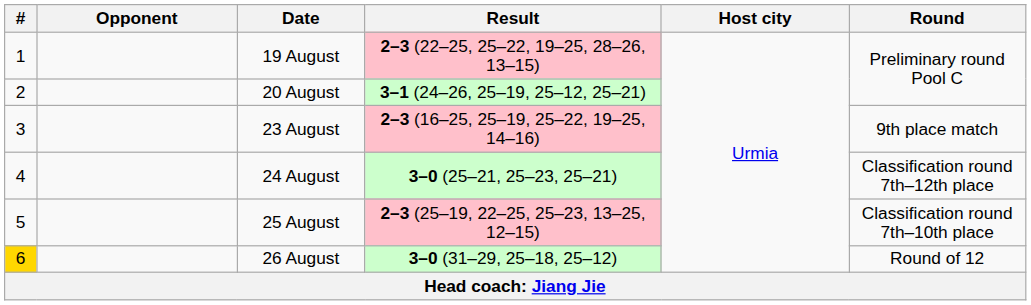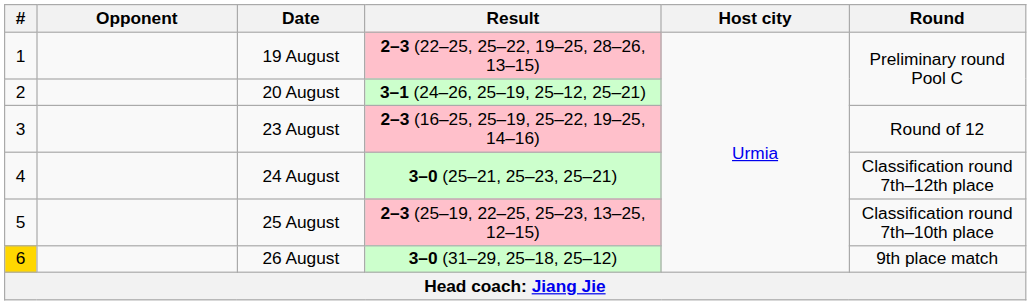 <table class="wikitable" style="text-align: center;font-size:90%;">
 <tr>
 <th width=20>#</th>
 <th width=160>Opponent</th>
 <th width=100>Date</th>
 <th width=240>Result</th>
 <th width=150>Host city</th>
 <th width=140>Round</th>
 </tr>
 <tr>
 <td>1</td>
 <td align=left></td>
 <td>19 August</td>
 <td bgcolor=pink><strong>2–3</strong> (22–25, 25–22, 19–25, 28–26, 13–15)</td>
 <td rowspan=6> <a href='#'>Urmia</a></td>
 <td rowspan=2>Preliminary round<br>Pool C</td>
 </tr>
 <tr>
 <td>2</td>
 <td align=left></td>
 <td>20 August</td>
 <td bgcolor=ccffcc><strong>3–1</strong> (24–26, 25–19, 25–12, 25–21)</td>
 </tr>
 <tr>
 <td>3</td>
 <td align=left></td>
 <td>23 August</td>
 <td bgcolor=pink><strong>2–3</strong> (16–25, 25–19, 25–22, 19–25, 14–16)</td>
-<td>9th place match</td>
+<td>Round of 12</td>
 </tr>
 <tr>
 <td>4</td>
 <td align=left></td>
 <td>24 August</td>
 <td bgcolor=ccffcc><strong>3–0</strong> (25–21, 25–23, 25–21)</td>
 <td>Classification round<br>7th–12th place</td>
 </tr>
 <tr>
 <td>5</td>
 <td align=left></td>
 <td>25 August</td>
 <td bgcolor=pink><strong>2–3</strong> (25–19, 22–25, 25–23, 13–25, 12–15)</td>
 <td>Classification round<br>7th–10th place</td>
 </tr>
 <tr>
 <td style="background: gold;">6</td>
 <td align=left></td>
 <td>26 August</td>
 <td bgcolor=ccffcc><strong>3–0</strong> (31–29, 25–18, 25–12)</td>
-<td>Round of 12</td>
+<td>9th place match</td>
 </tr>
 <tr>
 <th colspan=6>Head coach:  <a href='#'>Jiang Jie</a></th>
 </tr>
 </table>
